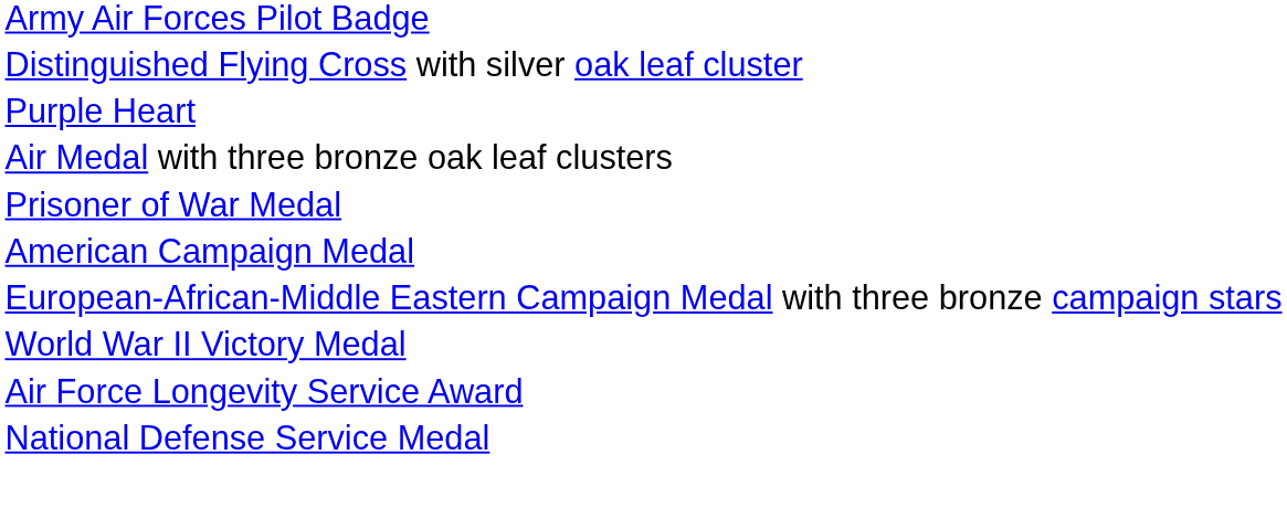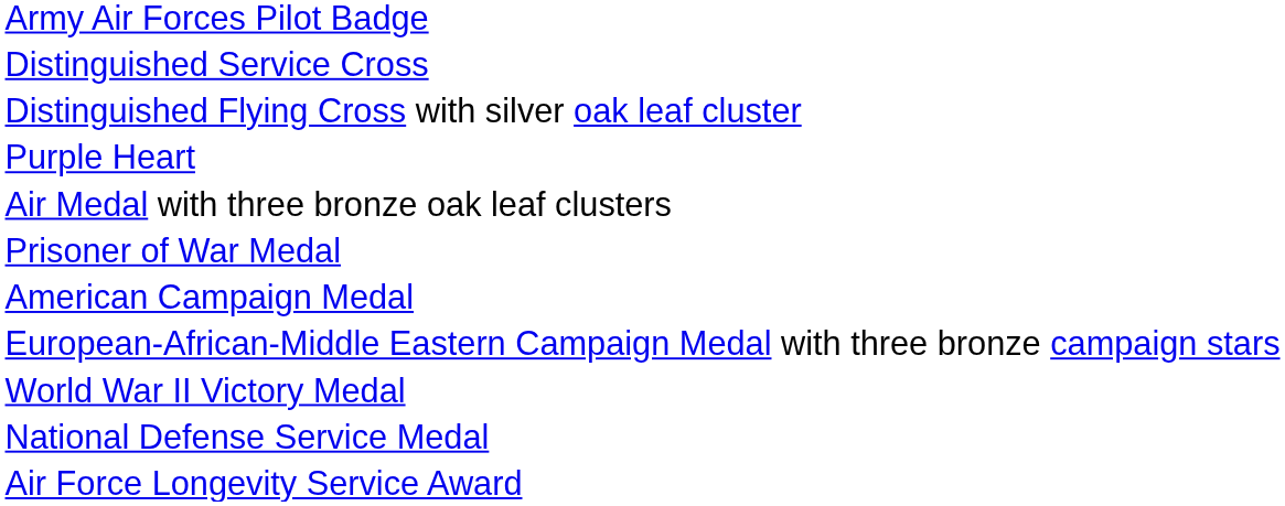 <table>
 <tr>
 <td>  </td>
 <td><a href='#'>Army Air Forces Pilot Badge</a></td>
+</tr>
+<tr>
+<td></td>
+<td><a href='#'>Distinguished Service Cross</a></td>
 </tr>
 <tr>
 <td></td>
 <td><a href='#'>Distinguished Flying Cross</a> with silver <a href='#'>oak leaf cluster</a></td>
 </tr>
 <tr>
 <td></td>
 <td><a href='#'>Purple Heart</a></td>
 </tr>
 <tr>
 <td></td>
 <td><a href='#'>Air Medal</a> with three bronze oak leaf clusters</td>
 </tr>
 <tr>
 <td></td>
 <td><a href='#'>Prisoner of War Medal</a></td>
 </tr>
 <tr>
 <td></td>
 <td><a href='#'>American Campaign Medal</a></td>
 </tr>
 <tr>
 <td></td>
 <td><a href='#'>European-African-Middle Eastern Campaign Medal</a> with three bronze <a href='#'>campaign stars</a></td>
 </tr>
 <tr>
 <td></td>
 <td><a href='#'>World War II Victory Medal</a></td>
 </tr>
 <tr>
 <td></td>
-<td><a href='#'>Air Force Longevity Service Award</a></td>
+<td><a href='#'>National Defense Service Medal</a></td>
 </tr>
 <tr>
 <td></td>
-<td><a href='#'>National Defense Service Medal</a></td>
+<td><a href='#'>Air Force Longevity Service Award</a></td>
 </tr>
 <tr>
 </tr>
 </table>
